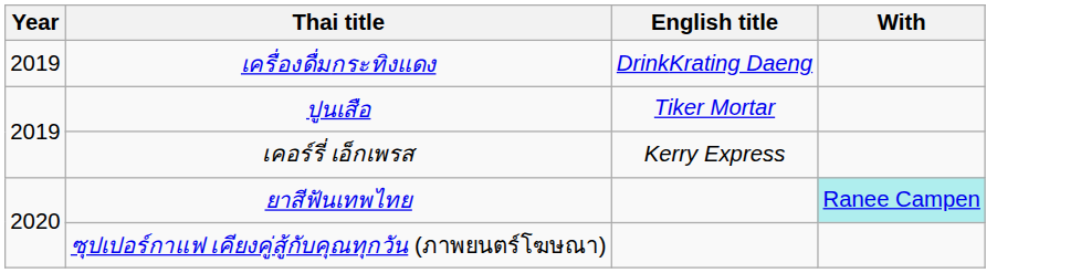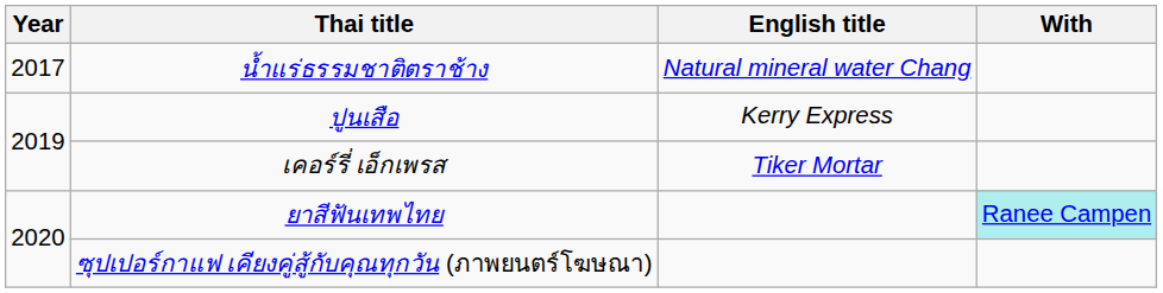 <table class="wikitable" style="text-align:center;">
 <tr>
 <th>Year</th>
 <th>Thai title</th>
 <th>English title</th>
 <th>With</th>
 </tr>
 <tr>
-<td>2019</td>
-<td><em><a href='#'>เครื่องดื่ม</a><a href='#'>กระทิงแดง</a></em></td>
-<td><em><a href='#'>Drink</a><a href='#'>Krating Daeng</a></em></td>
+<td>2017</td>
+<td><em><a href='#'>น้ำแร่ธรรมชาติตราช้าง</a></em></td>
+<td><em><a href='#'>Natural mineral water Chang</a></em></td>
 <td></td>
 </tr>
 <tr>
 <td rowspan="2">2019</td>
 <td><em><a href='#'>ปูนเสือ</a></em></td>
-<td><em><a href='#'>Tiker Mortar</a></em></td>
+<td><em>Kerry Express</em></td>
 <td></td>
 </tr>
 <tr>
 <td><em>เคอร์รี่ เอ็กเพรส</em></td>
-<td><em>Kerry Express</em></td>
+<td><em><a href='#'>Tiker Mortar</a></em></td>
 <td></td>
 </tr>
 <tr>
 <td rowspan="2">2020</td>
 <td><em><a href='#'>ยาสีฟันเทพไทย</a></em></td>
 <td></td>
 <td style="background: paleturquoise;"><a href='#'>Ranee Campen</a></td>
 </tr>
 <tr>
 <td><em><a href='#'>ซุปเปอร์กาแฟ เคียงคู่สู้กับคุณทุกวัน</a></em> (ภาพยนตร์โฆษณา)</td>
 <td></td>
 <td></td>
 </tr>
 </table>
